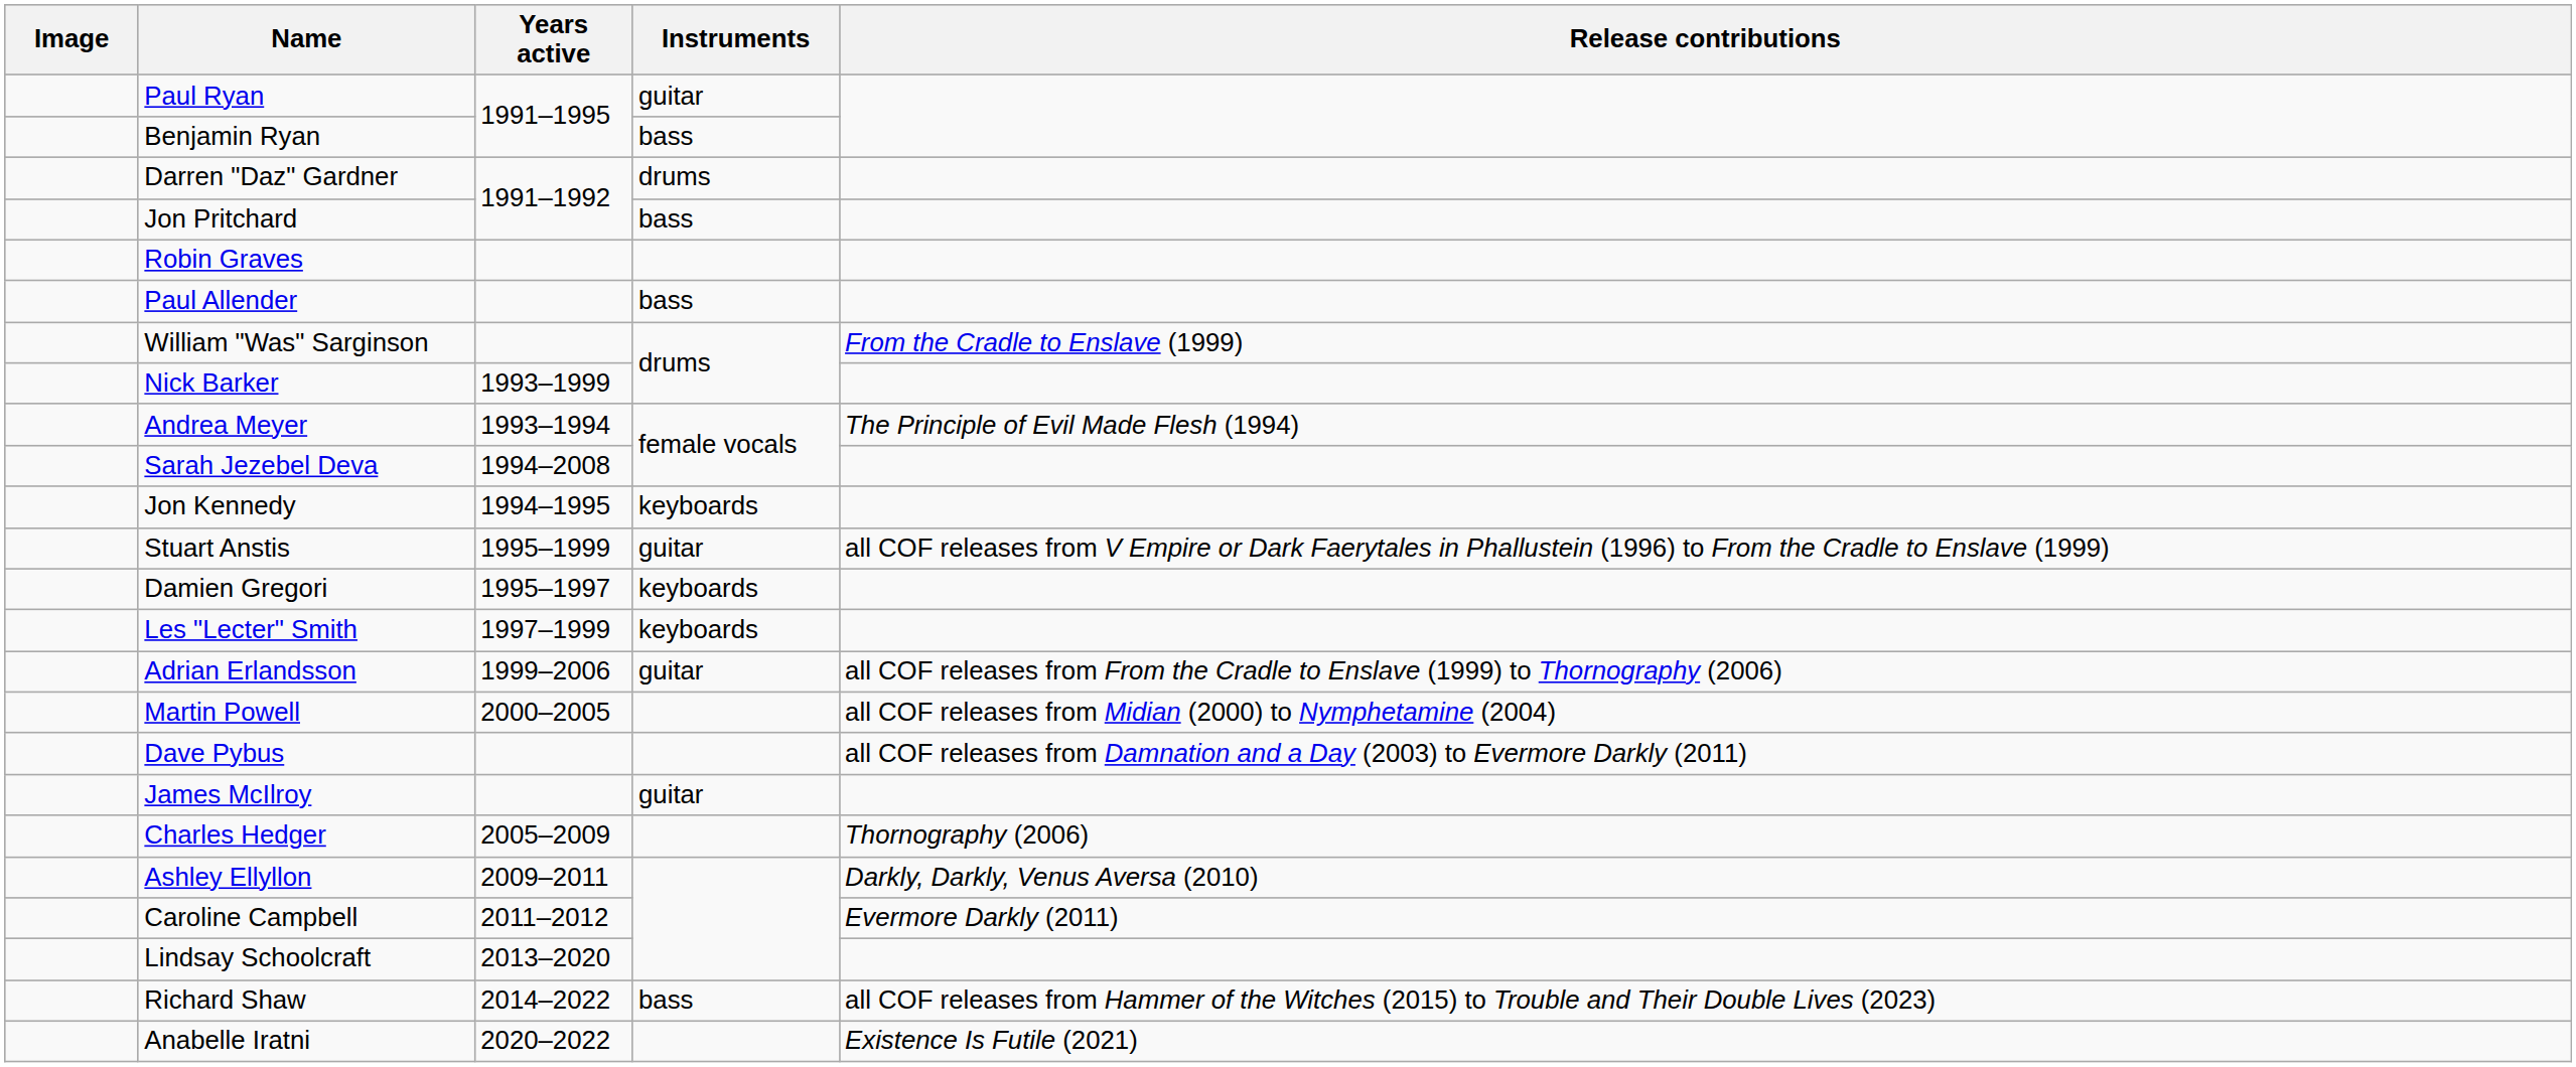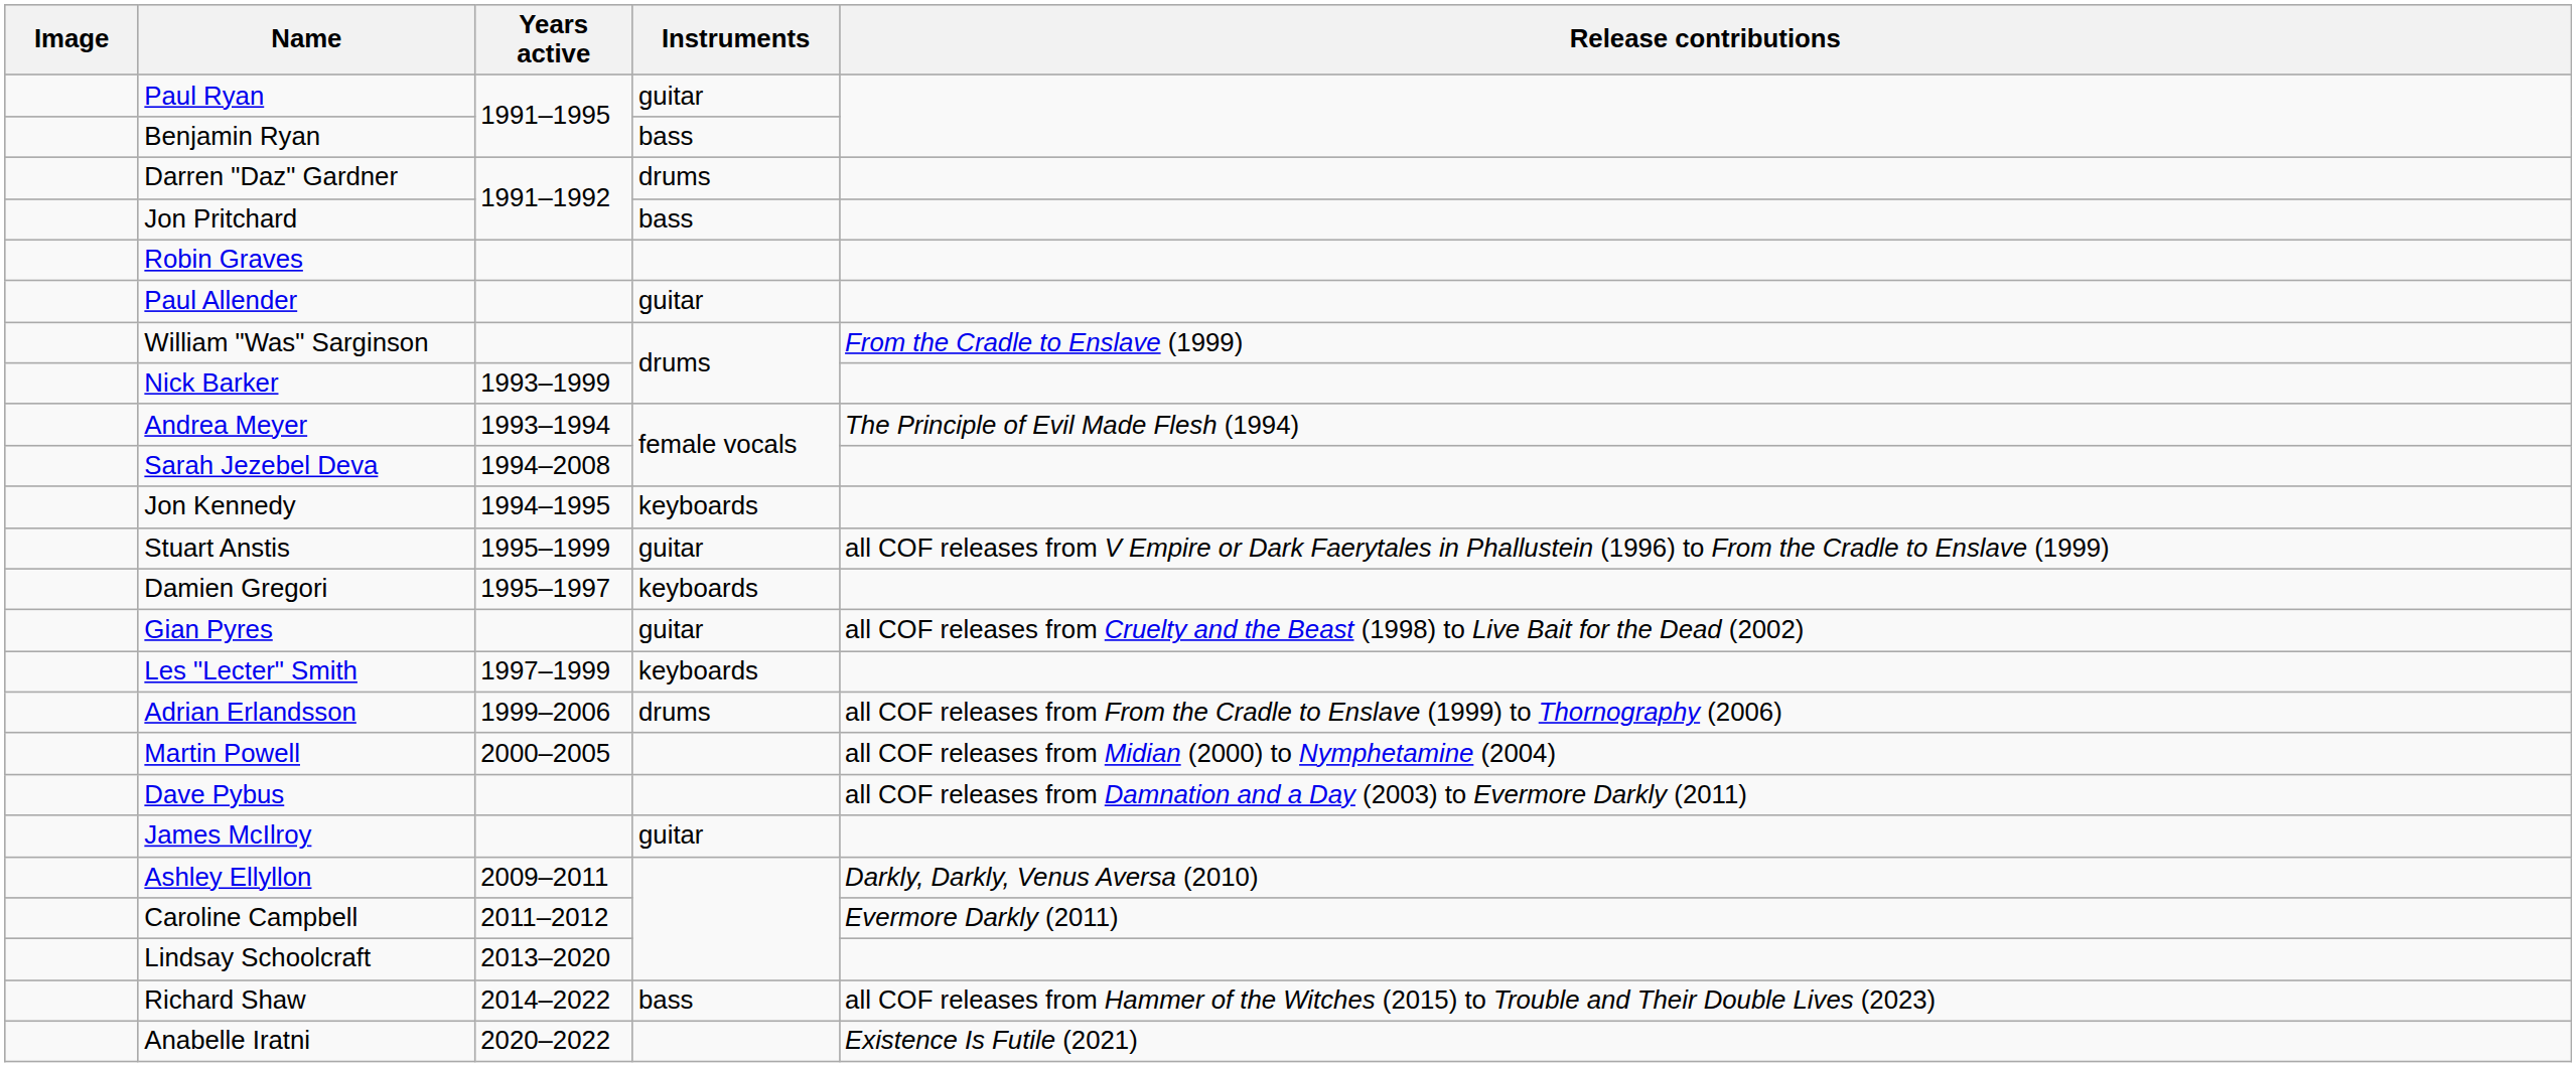 <table class="wikitable" border="1" width=100%>
 <tr>
 <th width="75">Image</th>
 <th width="200">Name </th>
 <th width="90">Years active</th>
 <th width="120">Instruments</th>
 <th>Release contributions</th>
 </tr>
 <tr>
 <td></td>
 <td><a href='#'>Paul Ryan</a></td>
 <td rowspan="2">1991–1995</td>
 <td>guitar</td>
 <td rowspan="2"></td>
 </tr>
 <tr>
 <td></td>
 <td>Benjamin Ryan</td>
 <td>bass</td>
 </tr>
 <tr>
 <td></td>
 <td>Darren "Daz" Gardner</td>
 <td rowspan="2">1991–1992</td>
 <td>drums</td>
 <td></td>
 </tr>
 <tr>
 <td></td>
 <td>Jon Pritchard</td>
 <td>bass</td>
 <td></td>
 </tr>
 <tr>
 <td></td>
 <td><a href='#'>Robin Graves</a> </td>
 <td></td>
 <td></td>
 <td></td>
 </tr>
 <tr>
 <td></td>
 <td><a href='#'>Paul Allender</a></td>
 <td></td>
-<td>bass</td>
+<td>guitar</td>
 <td></td>
 </tr>
 <tr>
 <td></td>
 <td>William "Was" Sarginson</td>
 <td></td>
 <td rowspan="2">drums</td>
 <td><em><a href='#'>From the Cradle to Enslave</a></em> (1999)</td>
 </tr>
 <tr>
 <td></td>
 <td><a href='#'>Nick Barker</a></td>
 <td>1993–1999</td>
 <td></td>
 </tr>
 <tr>
 <td></td>
 <td><a href='#'>Andrea Meyer</a></td>
 <td>1993–1994 </td>
 <td rowspan="2">female vocals</td>
 <td><em>The Principle of Evil Made Flesh</em> (1994)</td>
 </tr>
 <tr>
 <td></td>
 <td><a href='#'>Sarah Jezebel Deva</a> </td>
 <td>1994–2008</td>
 <td></td>
 </tr>
 <tr>
 <td></td>
 <td>Jon Kennedy</td>
 <td>1994–1995 </td>
 <td>keyboards</td>
 <td></td>
 </tr>
 <tr>
 <td></td>
 <td>Stuart Anstis</td>
 <td>1995–1999 </td>
 <td>guitar</td>
 <td>all COF releases from <em>V Empire or Dark Faerytales in Phallustein</em> (1996) to <em>From the Cradle to Enslave</em> (1999)</td>
 </tr>
 <tr>
 <td></td>
 <td>Damien Gregori </td>
 <td>1995–1997</td>
 <td>keyboards</td>
 <td></td>
 </tr>
 <tr>
 <td></td>
+<td><a href='#'>Gian Pyres</a> </td>
+<td></td>
+<td>guitar</td>
+<td>all COF releases from <em><a href='#'>Cruelty and the Beast</a></em> (1998) to <em>Live Bait for the Dead</em> (2002)</td>
+</tr>
+<tr>
+<td></td>
 <td><a href='#'>Les "Lecter" Smith</a></td>
 <td>1997–1999</td>
 <td>keyboards</td>
 <td></td>
 </tr>
 <tr>
 <td></td>
 <td><a href='#'>Adrian Erlandsson</a></td>
 <td>1999–2006</td>
-<td>guitar</td>
+<td>drums</td>
 <td>all COF releases from <em>From the Cradle to Enslave</em> (1999) to <em><a href='#'>Thornography</a></em> (2006)</td>
 </tr>
 <tr>
 <td></td>
 <td><a href='#'>Martin Powell</a></td>
 <td>2000–2005</td>
 <td></td>
 <td>all COF releases from <em><a href='#'>Midian</a></em> (2000) to <em><a href='#'>Nymphetamine</a></em> (2004)</td>
 </tr>
 <tr>
 <td></td>
 <td><a href='#'>Dave Pybus</a></td>
 <td></td>
 <td></td>
 <td>all COF releases from <em><a href='#'>Damnation and a Day</a></em> (2003) to <em>Evermore Darkly</em> (2011)</td>
 </tr>
 <tr>
 <td></td>
 <td><a href='#'>James McIlroy</a></td>
 <td></td>
 <td>guitar</td>
 <td></td>
-</tr>
-<tr>
-<td></td>
-<td><a href='#'>Charles Hedger</a></td>
-<td>2005–2009 </td>
-<td></td>
-<td><em>Thornography</em> (2006)</td>
 </tr>
 <tr>
 <td></td>
 <td><a href='#'>Ashley Ellyllon</a> </td>
 <td>2009–2011</td>
 <td rowspan="3"></td>
 <td><em>Darkly, Darkly, Venus Aversa</em> (2010)</td>
 </tr>
 <tr>
 <td></td>
 <td>Caroline Campbell</td>
 <td>2011–2012</td>
 <td><em>Evermore Darkly</em> (2011)</td>
 </tr>
 <tr>
 <td></td>
 <td>Lindsay Schoolcraft</td>
 <td>2013–2020</td>
 <td></td>
 </tr>
 <tr>
 <td></td>
 <td>Richard Shaw</td>
 <td>2014–2022</td>
 <td>bass</td>
 <td>all COF releases from <em>Hammer of the Witches</em> (2015) to <em>Trouble and Their Double Lives</em> (2023)</td>
 </tr>
 <tr>
 <td></td>
 <td>Anabelle Iratni</td>
 <td>2020–2022</td>
 <td></td>
 <td><em>Existence Is Futile</em> (2021)</td>
 </tr>
 </table>
